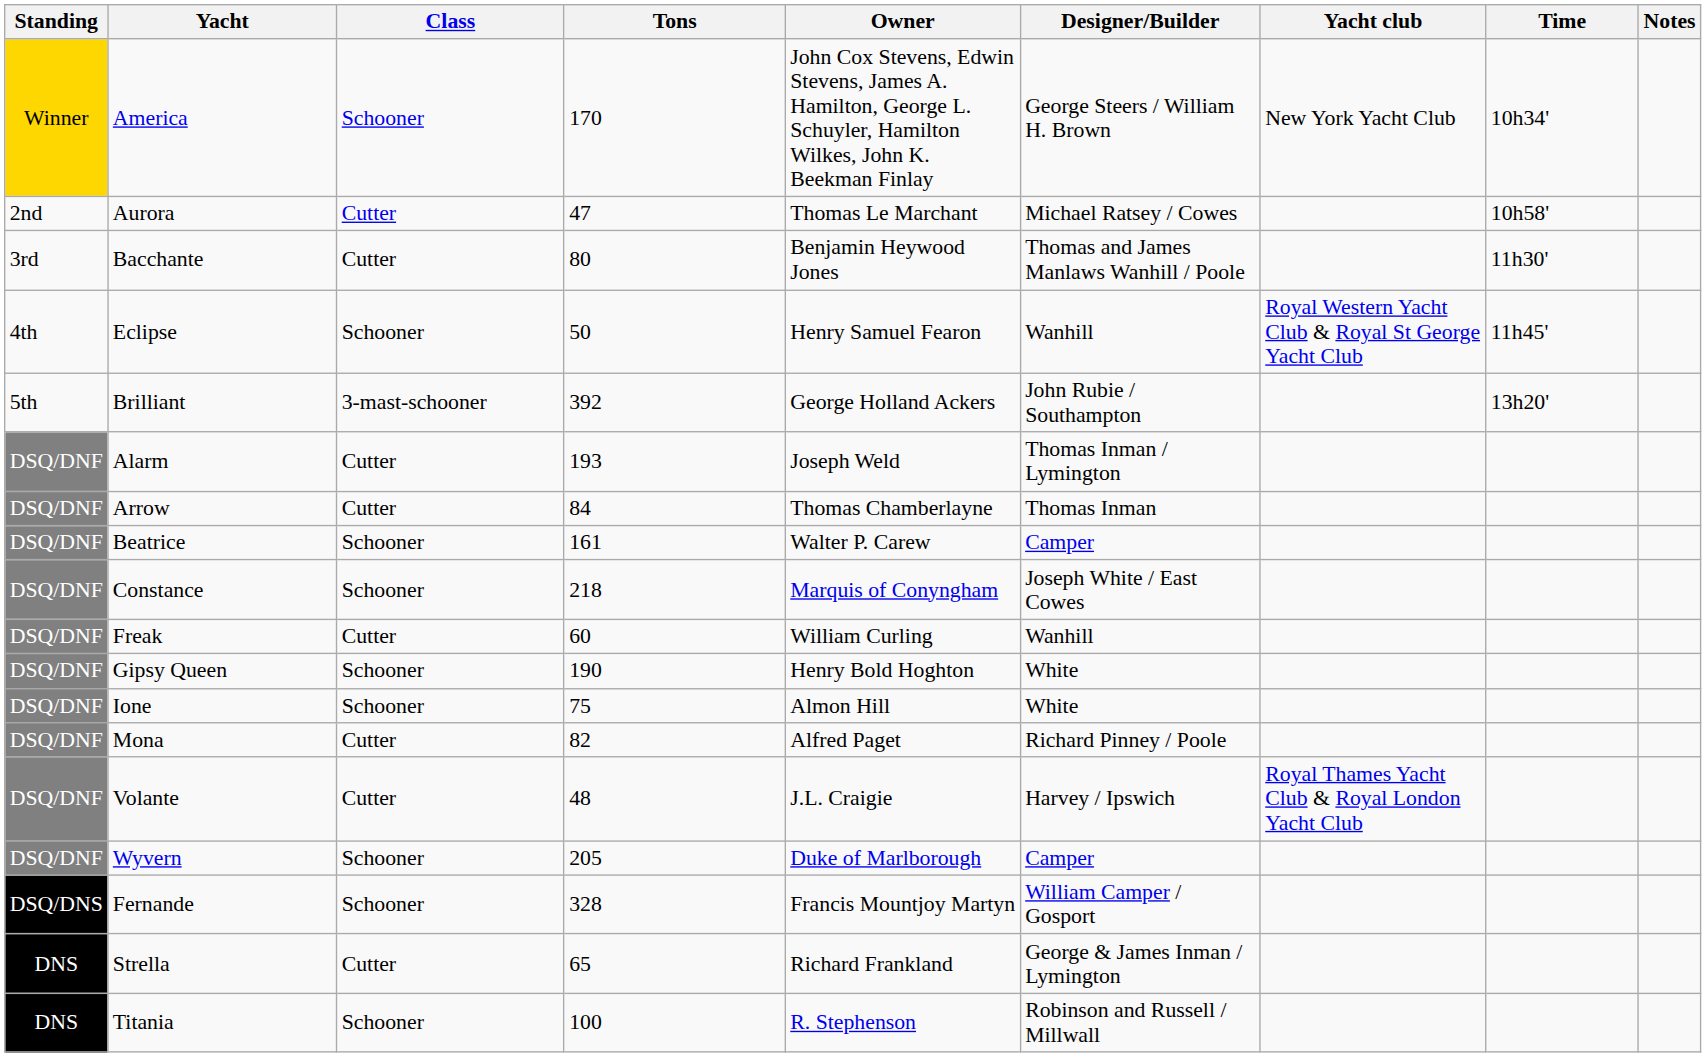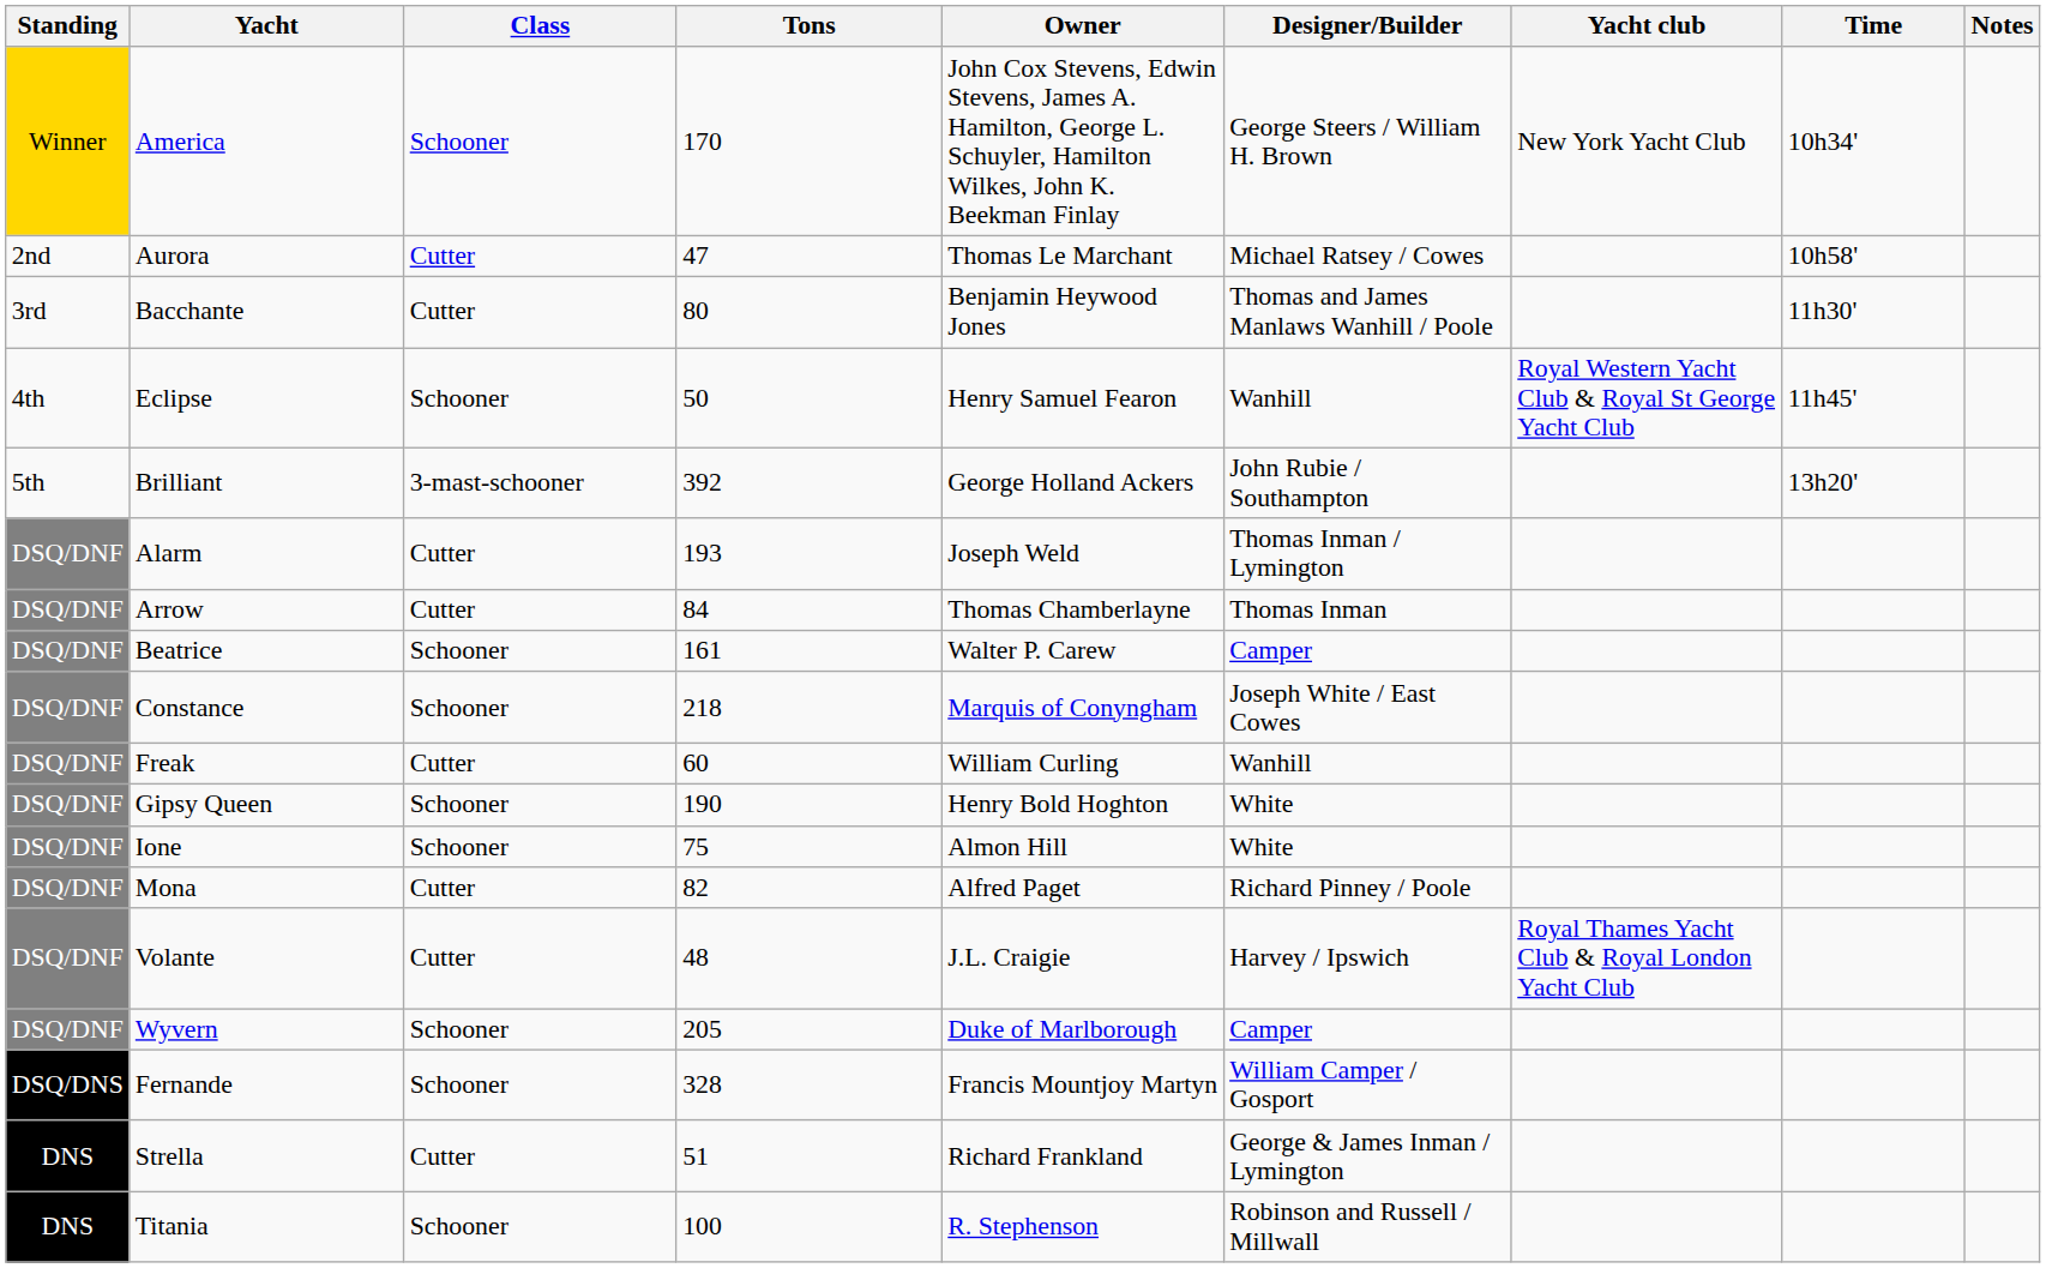 <table class=wikitable>
 <tr>
 <th scope=col>Standing</th>
 <th scope=col width=15%>Yacht</th>
 <th scope=col width=15%><a href='#'>Class</a></th>
 <th scope=col width=15%>Tons</th>
 <th scope=col width=15%>Owner</th>
 <th scope=col width=15%>Designer/Builder</th>
 <th scope=col width=15%>Yacht club</th>
 <th scope=col width=15%>Time</th>
 <th scope=col width=15%>Notes</th>
 </tr>
 <tr>
 <td style="text-align:center; background:gold;">Winner</td>
 <td><a href='#'>America</a></td>
 <td><a href='#'>Schooner</a></td>
 <td>170</td>
 <td>John Cox Stevens, Edwin Stevens, James A. Hamilton, George L. Schuyler, Hamilton Wilkes, John K. Beekman Finlay</td>
 <td>George Steers / William H. Brown</td>
 <td>New York Yacht Club</td>
 <td>10h34'</td>
 <td></td>
 </tr>
 <tr>
 <td>2nd</td>
 <td>Aurora</td>
 <td><a href='#'>Cutter</a></td>
 <td>47</td>
 <td>Thomas Le Marchant</td>
 <td>Michael Ratsey / Cowes</td>
 <td></td>
 <td>10h58'</td>
 <td></td>
 </tr>
 <tr>
 <td>3rd</td>
 <td>Bacchante</td>
 <td>Cutter</td>
 <td>80</td>
 <td>Benjamin Heywood Jones</td>
 <td>Thomas and James Manlaws Wanhill / Poole</td>
 <td></td>
 <td>11h30'</td>
 <td></td>
 </tr>
 <tr>
 <td>4th</td>
 <td>Eclipse</td>
 <td>Schooner</td>
 <td>50</td>
 <td>Henry Samuel Fearon</td>
 <td>Wanhill</td>
 <td><a href='#'>Royal Western Yacht Club</a> & <a href='#'>Royal St George Yacht Club</a></td>
 <td>11h45'</td>
 <td></td>
 </tr>
 <tr>
 <td>5th</td>
 <td>Brilliant</td>
 <td>3-mast-schooner</td>
 <td>392</td>
 <td>George Holland Ackers</td>
 <td>John Rubie / Southampton</td>
 <td></td>
 <td>13h20'</td>
 <td></td>
 </tr>
 <tr>
 <td style="text-align:center; background:grey; color:white;">DSQ/DNF</td>
 <td>Alarm</td>
 <td>Cutter</td>
 <td>193</td>
 <td>Joseph Weld</td>
 <td>Thomas Inman / Lymington</td>
 <td></td>
 <td></td>
 <td></td>
 </tr>
 <tr>
 <td style="text-align:center; background:grey; color:white;">DSQ/DNF</td>
 <td>Arrow</td>
 <td>Cutter</td>
 <td>84</td>
 <td>Thomas Chamberlayne</td>
 <td>Thomas Inman</td>
 <td></td>
 <td></td>
 <td></td>
 </tr>
 <tr>
 <td style="text-align:center; background:grey; color:white;">DSQ/DNF</td>
 <td>Beatrice</td>
 <td>Schooner</td>
 <td>161</td>
 <td>Walter P. Carew</td>
 <td><a href='#'>Camper</a></td>
 <td></td>
 <td></td>
 <td></td>
 </tr>
 <tr>
 <td style="text-align:center; background:grey; color:white;">DSQ/DNF</td>
 <td>Constance</td>
 <td>Schooner</td>
 <td>218</td>
 <td><a href='#'>Marquis of Conyngham</a></td>
 <td>Joseph White / East Cowes</td>
 <td></td>
 <td></td>
 <td></td>
 </tr>
 <tr>
 <td style="text-align:center; background:grey; color:white;">DSQ/DNF</td>
 <td>Freak</td>
 <td>Cutter</td>
 <td>60</td>
 <td>William Curling</td>
 <td>Wanhill</td>
 <td></td>
 <td></td>
 <td></td>
 </tr>
 <tr>
 <td style="text-align:center; background:grey; color:white;">DSQ/DNF</td>
 <td>Gipsy Queen</td>
 <td>Schooner</td>
 <td>190</td>
 <td>Henry Bold Hoghton</td>
 <td>White</td>
 <td></td>
 <td></td>
 <td></td>
 </tr>
 <tr>
 <td style="text-align:center; background:grey; color:white;">DSQ/DNF</td>
 <td>Ione</td>
 <td>Schooner</td>
 <td>75</td>
 <td>Almon Hill</td>
 <td>White</td>
 <td></td>
 <td></td>
 <td></td>
 </tr>
 <tr>
 <td style="text-align:center; background:grey; color:white;">DSQ/DNF</td>
 <td>Mona</td>
 <td>Cutter</td>
 <td>82</td>
 <td>Alfred Paget</td>
 <td>Richard Pinney / Poole</td>
 <td></td>
 <td></td>
 <td></td>
 </tr>
 <tr>
 <td style="text-align:center; background:grey; color:white;">DSQ/DNF</td>
 <td>Volante</td>
 <td>Cutter</td>
 <td>48</td>
 <td>J.L. Craigie</td>
 <td>Harvey / Ipswich</td>
 <td><a href='#'>Royal Thames Yacht Club</a> & <a href='#'>Royal London Yacht Club</a></td>
 <td></td>
 <td></td>
 </tr>
 <tr>
 <td style="text-align:center; background:grey; color:white;">DSQ/DNF</td>
 <td><a href='#'>Wyvern</a></td>
 <td>Schooner</td>
 <td>205</td>
 <td><a href='#'>Duke of Marlborough</a></td>
 <td><a href='#'>Camper</a></td>
 <td></td>
 <td></td>
 <td></td>
 </tr>
 <tr>
 <td style="text-align:center; background:black; color:white;">DSQ/DNS</td>
 <td>Fernande</td>
 <td>Schooner</td>
 <td>328</td>
 <td>Francis Mountjoy Martyn</td>
 <td><a href='#'>William Camper</a> / Gosport</td>
 <td></td>
 <td></td>
 <td></td>
 </tr>
 <tr>
 <td style="text-align:center; background:black; color:white;">DNS</td>
 <td>Strella</td>
 <td>Cutter</td>
-<td>65</td>
+<td>51</td>
 <td>Richard Frankland</td>
 <td>George & James Inman / Lymington</td>
 <td></td>
 <td></td>
 <td></td>
 </tr>
 <tr>
 <td style="text-align:center; background:black; color:white;">DNS</td>
 <td>Titania</td>
 <td>Schooner</td>
 <td>100</td>
 <td><a href='#'>R. Stephenson</a></td>
 <td>Robinson and Russell / Millwall</td>
 <td></td>
 <td></td>
 <td></td>
 </tr>
 </table>
